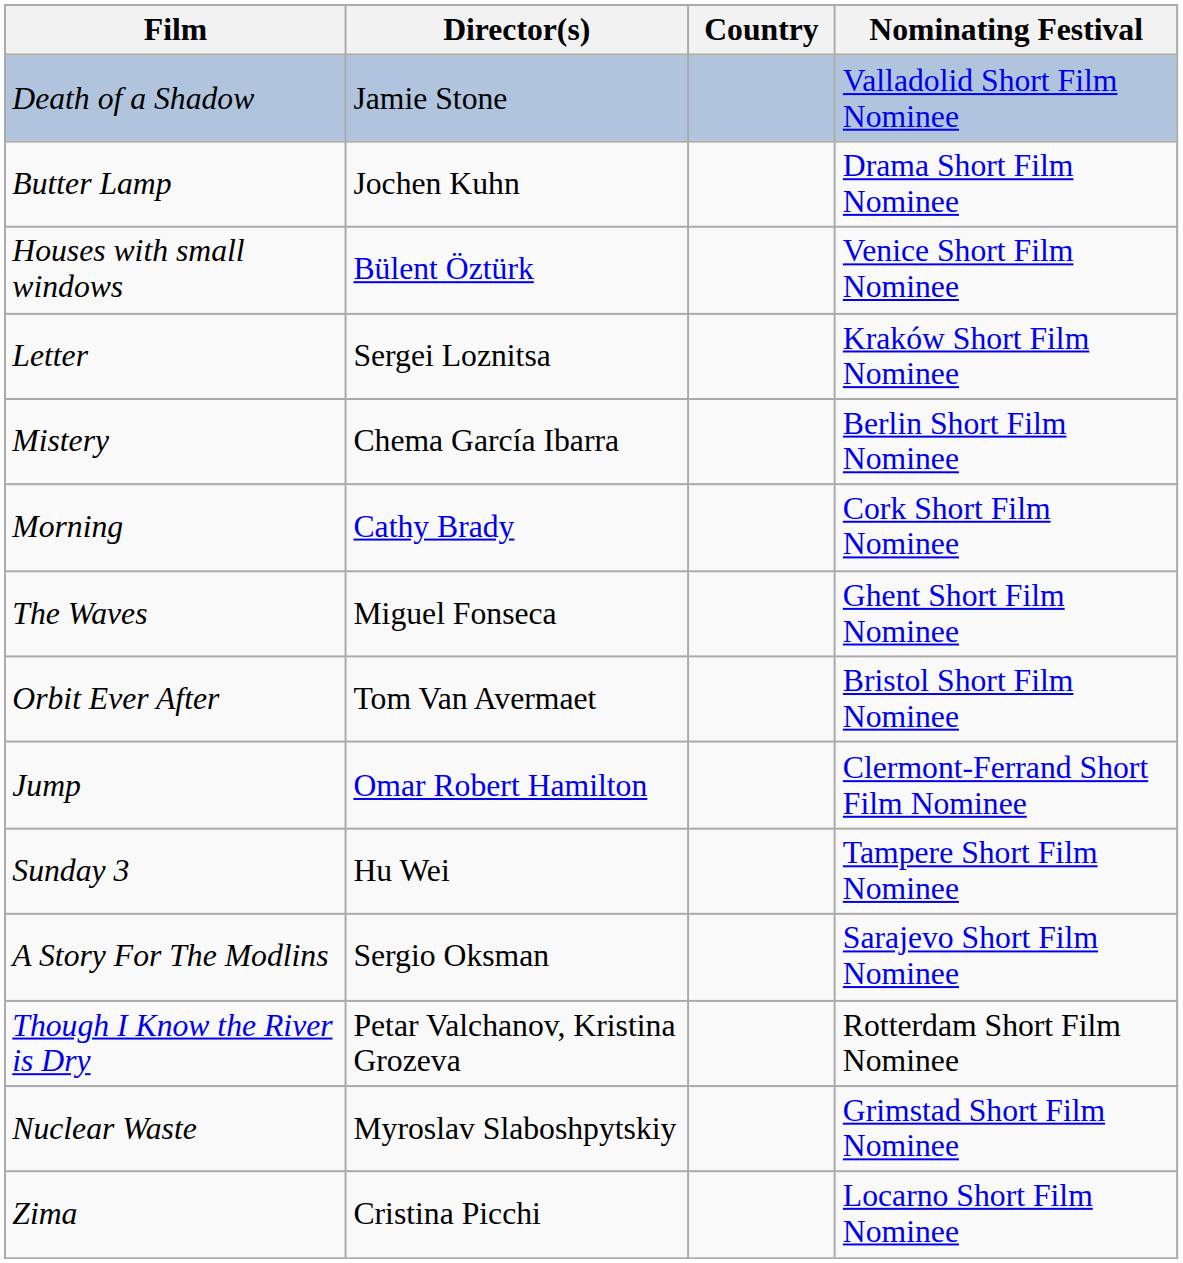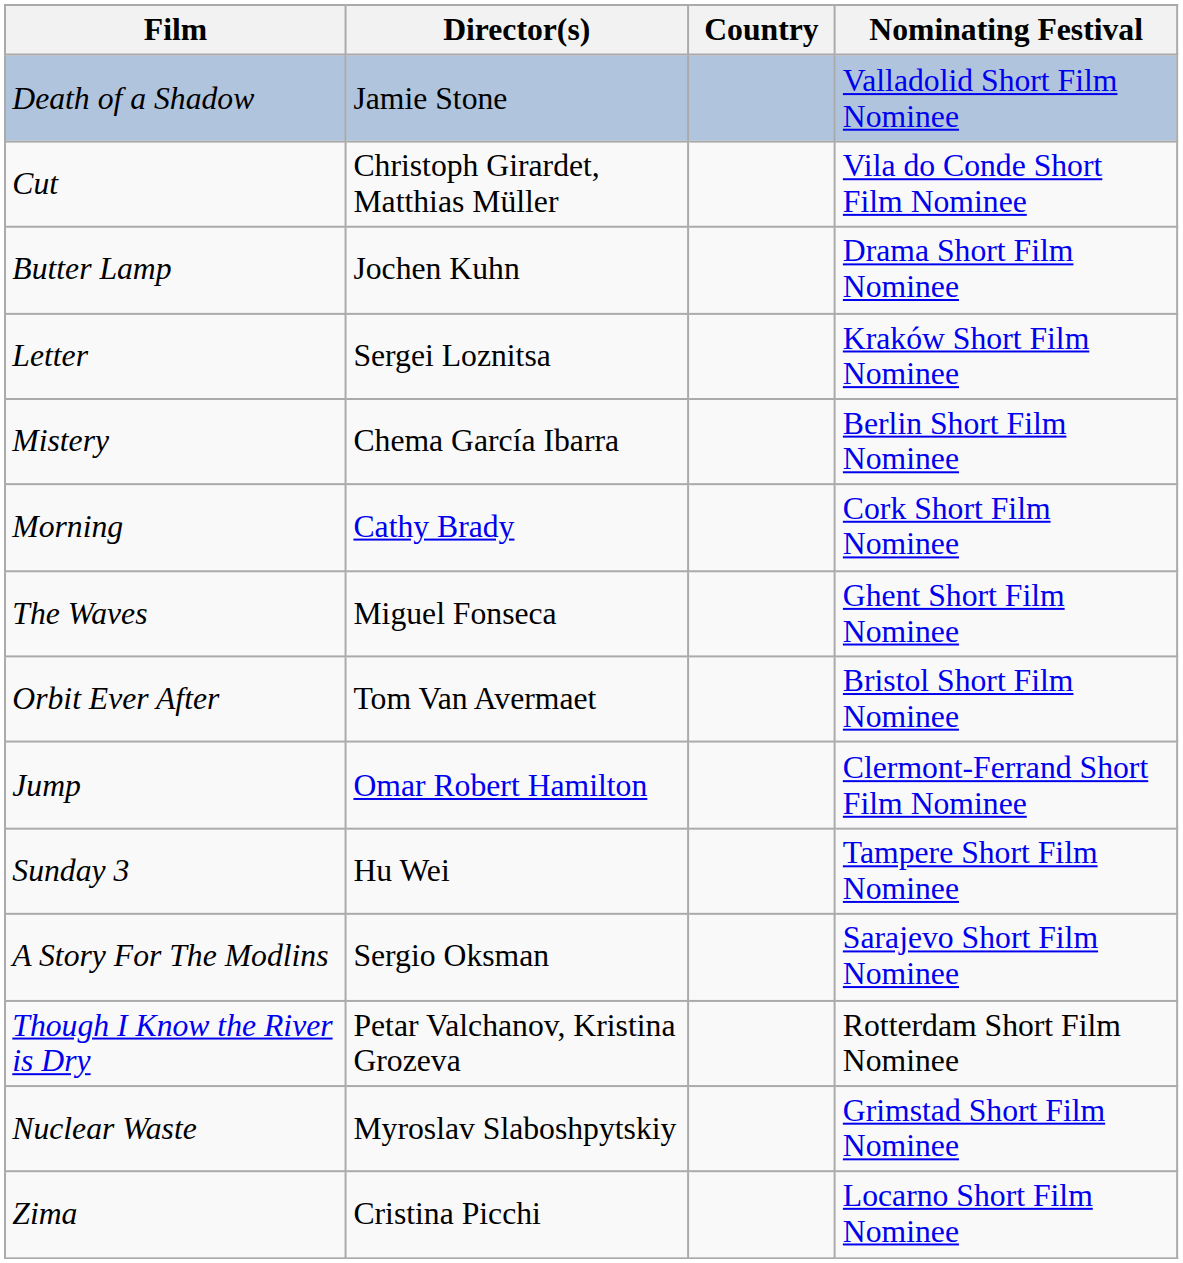 <table class="wikitable" style="width:95%;" cellpadding="5">
 <tr>
 <th style="width:25%;">Film</th>
 <th style="width:25%;">Director(s)</th>
 <th style="width:10%;">Country</th>
 <th style="width:25%;">Nominating Festival</th>
 </tr>
 <tr style="background:#B0C4DE;">
 <td><em>Death of a Shadow</em></td>
 <td>Jamie Stone</td>
 <td> </td>
 <td><a href='#'>Valladolid Short Film Nominee</a></td>
 </tr>
 <tr>
+<td><em>Cut</em></td>
+<td>Christoph Girardet, Matthias Müller</td>
+<td></td>
+<td><a href='#'>Vila do Conde Short Film Nominee</a></td>
+</tr>
+<tr>
 <td><em>Butter Lamp</em></td>
 <td>Jochen Kuhn</td>
 <td> </td>
 <td><a href='#'>Drama Short Film Nominee</a></td>
-</tr>
-<tr>
-<td><em>Houses with small windows</em></td>
-<td><a href='#'>Bülent Öztürk</a></td>
-<td></td>
-<td><a href='#'>Venice Short Film Nominee</a></td>
 </tr>
 <tr>
 <td><em>Letter</em></td>
 <td>Sergei Loznitsa</td>
 <td></td>
 <td><a href='#'>Kraków Short Film Nominee</a></td>
 </tr>
 <tr>
 <td><em>Mistery</em></td>
 <td>Chema García Ibarra</td>
 <td></td>
 <td><a href='#'>Berlin Short Film Nominee</a></td>
 </tr>
 <tr>
 <td><em>Morning</em></td>
 <td><a href='#'>Cathy Brady</a></td>
 <td></td>
 <td><a href='#'>Cork Short Film Nominee</a></td>
 </tr>
 <tr>
 <td><em>The Waves</em></td>
 <td>Miguel Fonseca</td>
 <td></td>
 <td><a href='#'>Ghent Short Film Nominee</a></td>
 </tr>
 <tr>
 <td><em>Orbit Ever After</em></td>
 <td>Tom Van Avermaet</td>
 <td></td>
 <td><a href='#'>Bristol Short Film Nominee</a></td>
 </tr>
 <tr>
 <td><em>Jump</em></td>
 <td><a href='#'>Omar Robert Hamilton</a></td>
 <td></td>
 <td><a href='#'>Clermont-Ferrand Short Film Nominee</a></td>
 </tr>
 <tr>
 <td><em>Sunday 3</em></td>
 <td>Hu Wei</td>
 <td></td>
 <td><a href='#'>Tampere Short Film Nominee</a></td>
 </tr>
 <tr>
 <td><em>A Story For The Modlins</em></td>
 <td>Sergio Oksman</td>
 <td></td>
 <td><a href='#'>Sarajevo Short Film Nominee</a></td>
 </tr>
 <tr>
 <td><em><a href='#'>Though I Know the River is Dry</a></em></td>
 <td>Petar Valchanov, Kristina Grozeva</td>
 <td>  </td>
 <td>Rotterdam Short Film Nominee</td>
 </tr>
 <tr>
 <td><em>Nuclear Waste</em></td>
 <td>Myroslav Slaboshpytskiy</td>
 <td></td>
 <td><a href='#'>Grimstad Short Film Nominee</a></td>
 </tr>
 <tr>
 <td><em>Zima</em></td>
 <td>Cristina Picchi</td>
 <td></td>
 <td><a href='#'>Locarno Short Film Nominee</a></td>
 </tr>
 </table>
